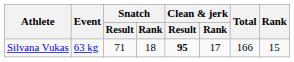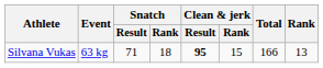 <table class="wikitable" style="font-size:90%">
 <tr>
 <th rowspan=2>Athlete</th>
 <th rowspan=2>Event</th>
 <th colspan=2>Snatch</th>
 <th colspan=2>Clean & jerk</th>
 <th rowspan=2>Total</th>
 <th rowspan=2>Rank</th>
 </tr>
 <tr style="font-size:95%">
 <th>Result</th>
 <th>Rank</th>
 <th>Result</th>
 <th>Rank</th>
 </tr>
 <tr align=center>
 <td align=left><a href='#'>Silvana Vukas</a></td>
 <td align=left><a href='#'>63 kg</a></td>
 <td>71</td>
 <td>18</td>
 <td><strong>95</strong></td>
-<td>17</td>
+<td>15</td>
 <td>166</td>
-<td>15</td>
+<td>13</td>
 </tr>
 </table>
